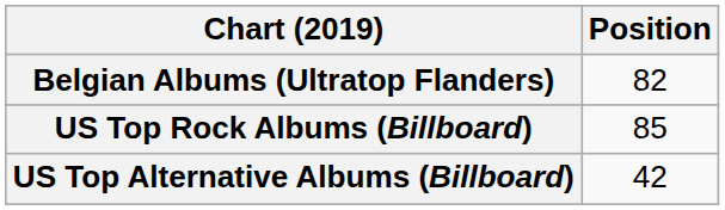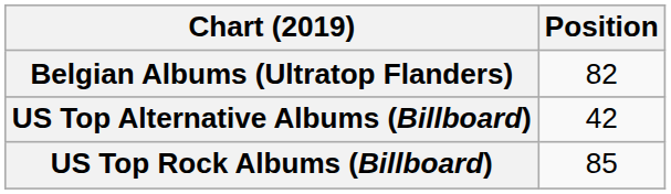 <table class="wikitable plainrowheaders" style="text-align:center">
 <tr>
 <th scope="col">Chart (2019)</th>
 <th scope="col">Position</th>
 </tr>
 <tr>
 <th scope="row">Belgian Albums (Ultratop Flanders)</th>
 <td>82</td>
 </tr>
 <tr>
+<th scope="row">US Top Alternative Albums (<em>Billboard</em>)</th>
+<td>42</td>
+</tr>
+<tr>
 <th scope="row">US Top Rock Albums (<em>Billboard</em>)</th>
 <td>85</td>
 </tr>
-<tr>
-<th scope="row">US Top Alternative Albums (<em>Billboard</em>)</th>
-<td>42</td>
-</tr>
 </table>
